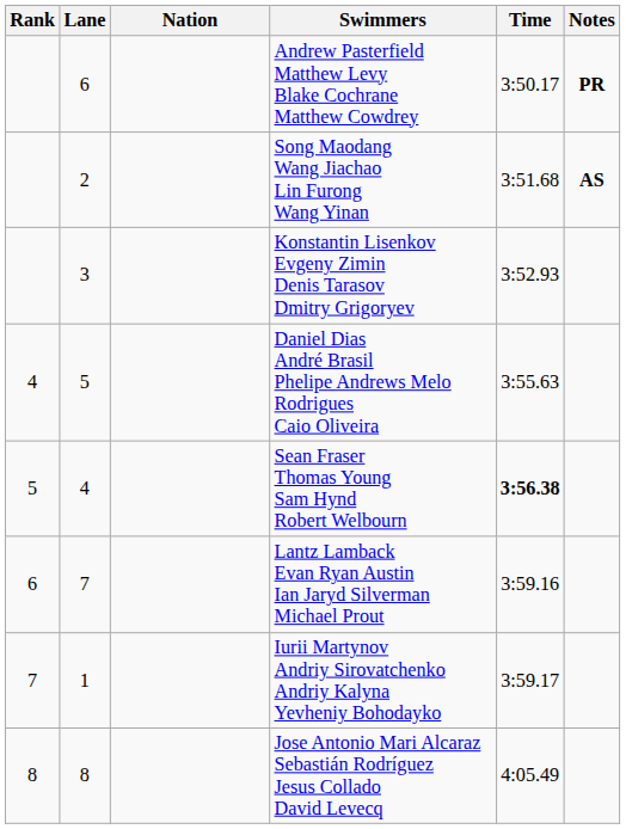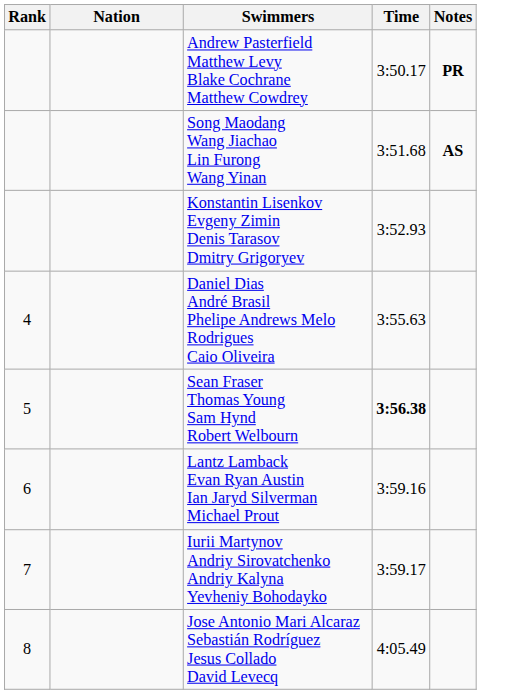 <table class="wikitable sortable" style="text-align:center">
 <tr>
 <th>Rank</th>
-<th>Lane</th>
 <th style="width:125px">Nation</th>
 <th Class="unsortable" style="width:180px">Swimmers</th>
 <th>Time</th>
 <th>Notes</th>
 </tr>
 <tr>
 <td></td>
-<td>6</td>
 <td style="text-align:left"></td>
 <td style="text-align:left"><a href='#'>Andrew Pasterfield</a><br> <a href='#'>Matthew Levy</a><br> <a href='#'>Blake Cochrane</a><br> <a href='#'>Matthew Cowdrey</a></td>
 <td>3:50.17</td>
 <td><strong>PR</strong></td>
 </tr>
 <tr>
 <td></td>
-<td>2</td>
 <td style="text-align:left"></td>
 <td style="text-align:left"><a href='#'>Song Maodang</a><br> <a href='#'>Wang Jiachao</a><br> <a href='#'>Lin Furong</a><br> <a href='#'>Wang Yinan</a></td>
 <td>3:51.68</td>
 <td><strong>AS</strong></td>
 </tr>
 <tr>
 <td></td>
-<td>3</td>
 <td style="text-align:left"></td>
 <td style="text-align:left"><a href='#'>Konstantin Lisenkov</a><br> <a href='#'>Evgeny Zimin</a><br> <a href='#'>Denis Tarasov</a><br> <a href='#'>Dmitry Grigoryev</a></td>
 <td>3:52.93</td>
 <td></td>
 </tr>
 <tr>
 <td>4</td>
-<td>5</td>
 <td style="text-align:left"></td>
 <td style="text-align:left"><a href='#'>Daniel Dias</a><br> <a href='#'>André Brasil</a><br> <a href='#'>Phelipe Andrews Melo Rodrigues</a><br> <a href='#'>Caio Oliveira</a></td>
 <td>3:55.63</td>
 <td></td>
 </tr>
 <tr>
 <td>5</td>
-<td>4</td>
 <td style="text-align:left"></td>
 <td style="text-align:left"><a href='#'>Sean Fraser</a><br> <a href='#'>Thomas Young</a><br> <a href='#'>Sam Hynd</a><br> <a href='#'>Robert Welbourn</a></td>
 <td><strong>3:56.38</strong></td>
 <td></td>
 </tr>
 <tr>
 <td>6</td>
-<td>7</td>
 <td style="text-align:left"></td>
 <td style="text-align:left"><a href='#'>Lantz Lamback</a><br> <a href='#'>Evan Ryan Austin</a><br> <a href='#'>Ian Jaryd Silverman</a><br> <a href='#'>Michael Prout</a></td>
 <td>3:59.16</td>
 <td></td>
 </tr>
 <tr>
 <td>7</td>
-<td>1</td>
 <td style="text-align:left"></td>
 <td style="text-align:left"><a href='#'>Iurii Martynov</a><br> <a href='#'>Andriy Sirovatchenko</a><br> <a href='#'>Andriy Kalyna</a><br> <a href='#'>Yevheniy Bohodayko</a></td>
 <td>3:59.17</td>
 <td></td>
 </tr>
 <tr>
 <td>8</td>
-<td>8</td>
 <td style="text-align:left"></td>
 <td style="text-align:left"><a href='#'>Jose Antonio Mari Alcaraz</a><br> <a href='#'>Sebastián Rodríguez</a><br> <a href='#'>Jesus Collado</a><br> <a href='#'>David Levecq</a></td>
 <td>4:05.49</td>
 <td></td>
 </tr>
 </table>
